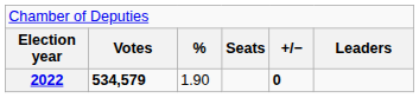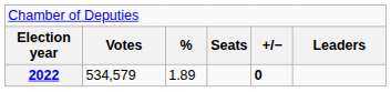 <table class=wikitable style="width:50%; border:1px #AAAAFF solid">
 <tr>
 <td colspan=6><a href='#'>Chamber of Deputies</a></td>
 </tr>
 <tr>
 <th width=13%>Election year</th>
 <th width=16%>Votes</th>
 <th width=6%>%</th>
 <th width=1%>Seats</th>
 <th width=8%>+/−</th>
 <th width=18%>Leaders</th>
 </tr>
 <tr>
 <th><a href='#'>2022</a></th>
-<td><strong>534,579</strong></td>
-<td>1.90</td>
+<td>534,579</td>
+<td>1.89</td>
 <td></td>
 <td><strong>0</strong></td>
 <td></td>
 </tr>
 </table>
